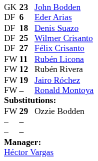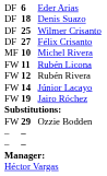 <table style = "font-size: 90%" cellspacing = "0" cellpadding = "0">
 <tr>
 <td colspan = 4></td>
 </tr>
 <tr>
 <th style="width:25px;"></th>
 <th style="width:25px;"></th>
-</tr>
-<tr>
-<td>GK</td>
-<td><strong>23</strong></td>
-<td> <a href='#'>John Bodden</a></td>
-<td></td>
-<td></td>
 </tr>
 <tr>
 <td>DF</td>
 <td><strong>6</strong></td>
 <td> <a href='#'>Eder Arias</a></td>
 </tr>
 <tr>
 <td>DF</td>
 <td><strong>18</strong></td>
 <td> <a href='#'>Denis Suazo</a></td>
 </tr>
 <tr>
 <td>DF</td>
 <td><strong>25</strong></td>
 <td> <a href='#'>Wilmer Crisanto</a></td>
 </tr>
 <tr>
 <td>DF</td>
 <td><strong>27</strong></td>
 <td> <a href='#'>Félix Crisanto</a></td>
 </tr>
 <tr>
+<td>MF</td>
+<td><strong>10</strong></td>
+<td> <a href='#'>Michel Rivera</a></td>
+<td></td>
+<td></td>
+</tr>
+<tr>
 <td>FW</td>
 <td><strong>11</strong></td>
 <td> <a href='#'>Rubén Licona</a></td>
 </tr>
 <tr>
 <td>FW</td>
 <td><strong>12</strong></td>
 <td> Rubén Rivera</td>
 </tr>
 <tr>
 <td>FW</td>
-<td><strong>19</strong></td>
-<td> <a href='#'>Jairo Róchez</a></td>
+<td><strong>14</strong></td>
+<td> <a href='#'>Júnior Lacayo</a></td>
+<td></td>
+<td></td>
 </tr>
 <tr>
 <td>FW</td>
-<td><strong>–</strong></td>
-<td> <a href='#'>Ronald Montoya</a></td>
-<td></td>
-<td></td>
+<td><strong>19</strong></td>
+<td> <a href='#'>Jairo Róchez</a></td>
 </tr>
 <tr>
 <td colspan = 3><strong>Substitutions:</strong></td>
 </tr>
 <tr>
 <td>FW</td>
 <td><strong>29</strong></td>
 <td> Ozzie Bodden</td>
 <td></td>
 <td></td>
 </tr>
 <tr>
 <td>–</td>
 <td><strong>–</strong></td>
 <td></td>
 </tr>
 <tr>
 <td>–</td>
 <td><strong>–</strong></td>
 <td></td>
 </tr>
 <tr>
 <td colspan = 3><strong>Manager:</strong></td>
 </tr>
 <tr>
 <td colspan = 3> <a href='#'>Héctor Vargas</a></td>
 </tr>
 </table>
